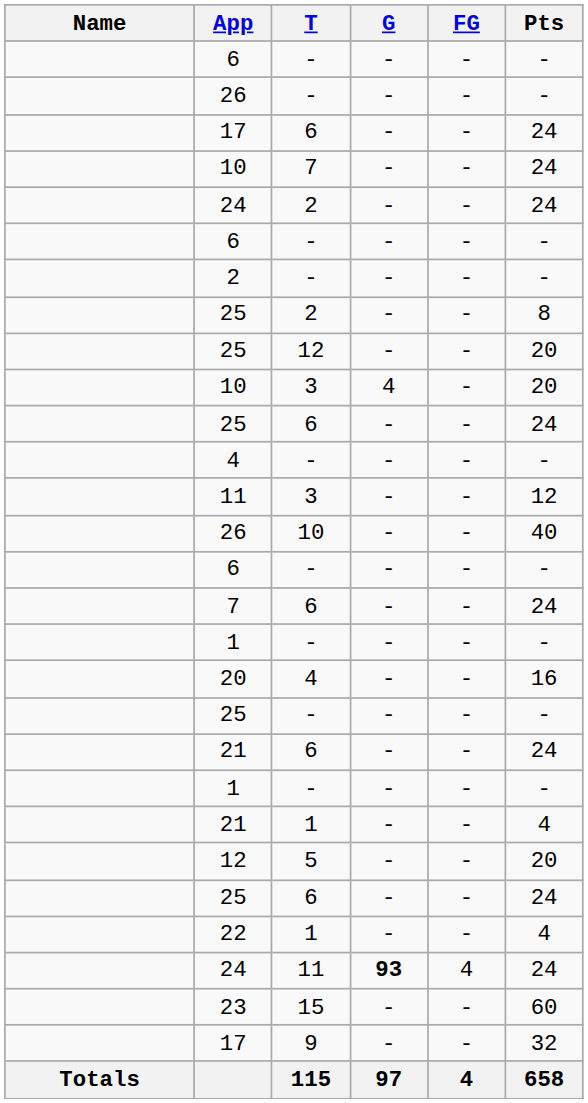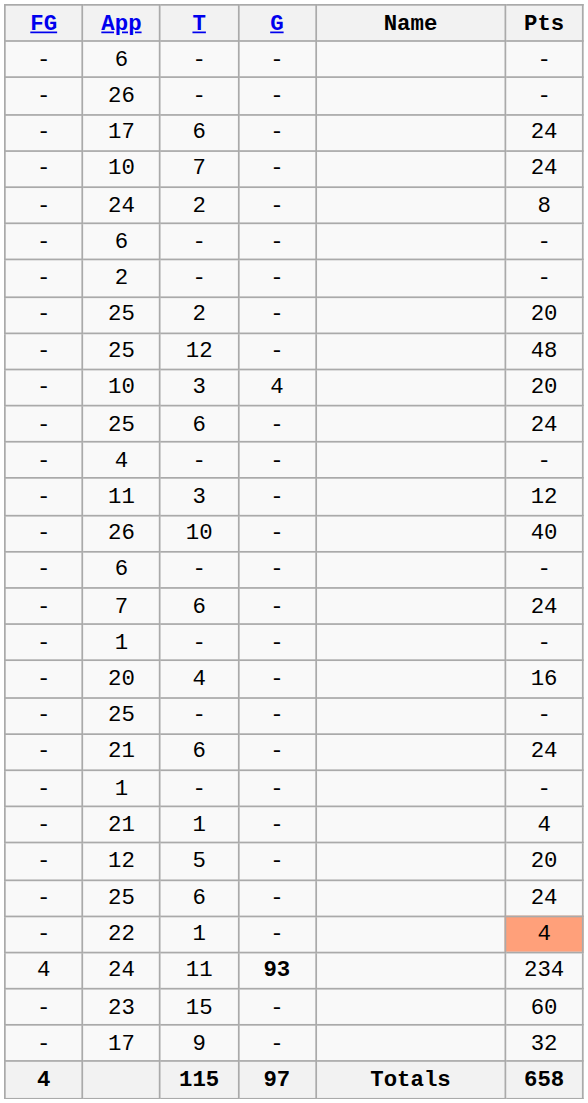 <table class="wikitable sortable" style="text-align: center;">
 <tr>
-<th style="width:8em">Name</th>
+<th style="width:3em"><a href='#'>FG</a></th>
 <th style="width:3em"><a href='#'>App</a></th>
 <th style="width:3em"><a href='#'>T</a></th>
 <th style="width:3em"><a href='#'>G</a></th>
-<th style="width:3em"><a href='#'>FG</a></th>
+<th style="width:8em">Name</th>
 <th style="width:3em">Pts</th>
 </tr>
 <tr>
-<td style="text-align:left;"></td>
+<td>-</td>
 <td>6</td>
 <td>-</td>
 <td>-</td>
-<td>-</td>
+<td style="text-align:left;"></td>
 <td>-</td>
 </tr>
 <tr>
-<td style="text-align:left;"></td>
+<td>-</td>
 <td>26</td>
 <td>-</td>
 <td>-</td>
-<td>-</td>
+<td style="text-align:left;"></td>
 <td>-</td>
 </tr>
 <tr>
-<td style="text-align:left;"></td>
+<td>-</td>
 <td>17</td>
 <td>6</td>
 <td>-</td>
-<td>-</td>
+<td style="text-align:left;"></td>
 <td>24</td>
 </tr>
 <tr>
-<td style="text-align:left;"></td>
+<td>-</td>
 <td>10</td>
 <td>7</td>
 <td>-</td>
-<td>-</td>
+<td style="text-align:left;"></td>
 <td>24</td>
 </tr>
 <tr>
-<td style="text-align:left;"></td>
+<td>-</td>
 <td>24</td>
 <td>2</td>
 <td>-</td>
+<td style="text-align:left;"></td>
+<td>8</td>
+</tr>
+<tr>
 <td>-</td>
+<td>6</td>
+<td>-</td>
+<td>-</td>
+<td style="text-align:left;"></td>
+<td>-</td>
+</tr>
+<tr>
+<td>-</td>
+<td>2</td>
+<td>-</td>
+<td>-</td>
+<td style="text-align:left;"></td>
+<td>-</td>
+</tr>
+<tr>
+<td>-</td>
+<td>25</td>
+<td>2</td>
+<td>-</td>
+<td style="text-align:left;"></td>
+<td>20</td>
+</tr>
+<tr>
+<td>-</td>
+<td>25</td>
+<td>12</td>
+<td>-</td>
+<td style="text-align:left;"></td>
+<td>48</td>
+</tr>
+<tr>
+<td>-</td>
+<td>10</td>
+<td>3</td>
+<td>4</td>
+<td style="text-align:left;"></td>
+<td>20</td>
+</tr>
+<tr>
+<td>-</td>
+<td>25</td>
+<td>6</td>
+<td>-</td>
+<td style="text-align:left;"></td>
 <td>24</td>
 </tr>
 <tr>
+<td>-</td>
+<td>4</td>
+<td>-</td>
+<td>-</td>
 <td style="text-align:left;"></td>
+<td>-</td>
+</tr>
+<tr>
+<td>-</td>
+<td>11</td>
+<td>3</td>
+<td>-</td>
+<td style="text-align:left;"></td>
+<td>12</td>
+</tr>
+<tr>
+<td>-</td>
+<td>26</td>
+<td>10</td>
+<td>-</td>
+<td style="text-align:left;"></td>
+<td>40</td>
+</tr>
+<tr>
+<td>-</td>
 <td>6</td>
 <td>-</td>
 <td>-</td>
-<td>-</td>
+<td style="text-align:left;"></td>
 <td>-</td>
 </tr>
 <tr>
+<td>-</td>
+<td>7</td>
+<td>6</td>
+<td>-</td>
 <td style="text-align:left;"></td>
-<td>2</td>
+<td>24</td>
+</tr>
+<tr>
+<td>-</td>
+<td>1</td>
 <td>-</td>
 <td>-</td>
-<td>-</td>
+<td style="text-align:left;"></td>
 <td>-</td>
 </tr>
 <tr>
+<td>-</td>
+<td>20</td>
+<td>4</td>
+<td>-</td>
 <td style="text-align:left;"></td>
+<td>16</td>
+</tr>
+<tr>
+<td>-</td>
 <td>25</td>
-<td>2</td>
 <td>-</td>
 <td>-</td>
-<td>8</td>
+<td style="text-align:left;"></td>
+<td>-</td>
 </tr>
 <tr>
+<td>-</td>
+<td>21</td>
+<td>6</td>
+<td>-</td>
 <td style="text-align:left;"></td>
-<td>25</td>
-<td>12</td>
+<td>24</td>
+</tr>
+<tr>
+<td>-</td>
+<td>1</td>
 <td>-</td>
 <td>-</td>
+<td style="text-align:left;"></td>
+<td>-</td>
+</tr>
+<tr>
+<td>-</td>
+<td>21</td>
+<td>1</td>
+<td>-</td>
+<td style="text-align:left;"></td>
+<td>4</td>
+</tr>
+<tr>
+<td>-</td>
+<td>12</td>
+<td>5</td>
+<td>-</td>
+<td style="text-align:left;"></td>
 <td>20</td>
 </tr>
 <tr>
-<td style="text-align:left;"></td>
-<td>10</td>
-<td>3</td>
-<td>4</td>
 <td>-</td>
-<td>20</td>
-</tr>
-<tr>
-<td style="text-align:left;"></td>
 <td>25</td>
 <td>6</td>
 <td>-</td>
-<td>-</td>
+<td style="text-align:left;"></td>
 <td>24</td>
 </tr>
 <tr>
-<td style="text-align:left;"></td>
-<td>4</td>
 <td>-</td>
-<td>-</td>
-<td>-</td>
-<td>-</td>
-</tr>
-<tr>
-<td style="text-align:left;"></td>
-<td>11</td>
-<td>3</td>
-<td>-</td>
-<td>-</td>
-<td>12</td>
-</tr>
-<tr>
-<td style="text-align:left;"></td>
-<td>26</td>
-<td>10</td>
-<td>-</td>
-<td>-</td>
-<td>40</td>
-</tr>
-<tr>
-<td style="text-align:left;"></td>
-<td>6</td>
-<td>-</td>
-<td>-</td>
-<td>-</td>
-<td>-</td>
-</tr>
-<tr>
-<td style="text-align:left;"></td>
-<td>7</td>
-<td>6</td>
-<td>-</td>
-<td>-</td>
-<td>24</td>
-</tr>
-<tr>
-<td style="text-align:left;"></td>
-<td>1</td>
-<td>-</td>
-<td>-</td>
-<td>-</td>
-<td>-</td>
-</tr>
-<tr>
-<td style="text-align:left;"></td>
-<td>20</td>
-<td>4</td>
-<td>-</td>
-<td>-</td>
-<td>16</td>
-</tr>
-<tr>
-<td style="text-align:left;"></td>
-<td>25</td>
-<td>-</td>
-<td>-</td>
-<td>-</td>
-<td>-</td>
-</tr>
-<tr>
-<td style="text-align:left;"></td>
-<td>21</td>
-<td>6</td>
-<td>-</td>
-<td>-</td>
-<td>24</td>
-</tr>
-<tr>
-<td style="text-align:left;"></td>
-<td>1</td>
-<td>-</td>
-<td>-</td>
-<td>-</td>
-<td>-</td>
-</tr>
-<tr>
-<td style="text-align:left;"></td>
-<td>21</td>
-<td>1</td>
-<td>-</td>
-<td>-</td>
-<td>4</td>
-</tr>
-<tr>
-<td style="text-align:left;"></td>
-<td>12</td>
-<td>5</td>
-<td>-</td>
-<td>-</td>
-<td>20</td>
-</tr>
-<tr>
-<td style="text-align:left;"></td>
-<td>25</td>
-<td>6</td>
-<td>-</td>
-<td>-</td>
-<td>24</td>
-</tr>
-<tr>
-<td style="text-align:left;"></td>
 <td>22</td>
 <td>1</td>
 <td>-</td>
-<td>-</td>
-<td>4</td>
+<td style="text-align:left;"></td>
+<td style="background: lightsalmon;">4</td>
 </tr>
 <tr>
-<td style="text-align:left;"></td>
+<td>4</td>
 <td>24</td>
 <td>11</td>
 <td><strong>93</strong></td>
-<td>4</td>
-<td>24</td>
+<td style="text-align:left;"></td>
+<td>234</td>
 </tr>
 <tr>
-<td style="text-align:left;"></td>
+<td>-</td>
 <td>23</td>
 <td>15</td>
 <td>-</td>
-<td>-</td>
+<td style="text-align:left;"></td>
 <td>60</td>
 </tr>
 <tr>
-<td style="text-align:left;"></td>
+<td>-</td>
 <td>17</td>
 <td>9</td>
 <td>-</td>
-<td>-</td>
+<td style="text-align:left;"></td>
 <td>32</td>
 </tr>
 <tr class="sortbottom">
-<th>Totals</th>
+<th>4</th>
 <th></th>
 <th>115</th>
 <th>97</th>
-<th>4</th>
+<th>Totals</th>
 <th>658</th>
 </tr>
 </table>
